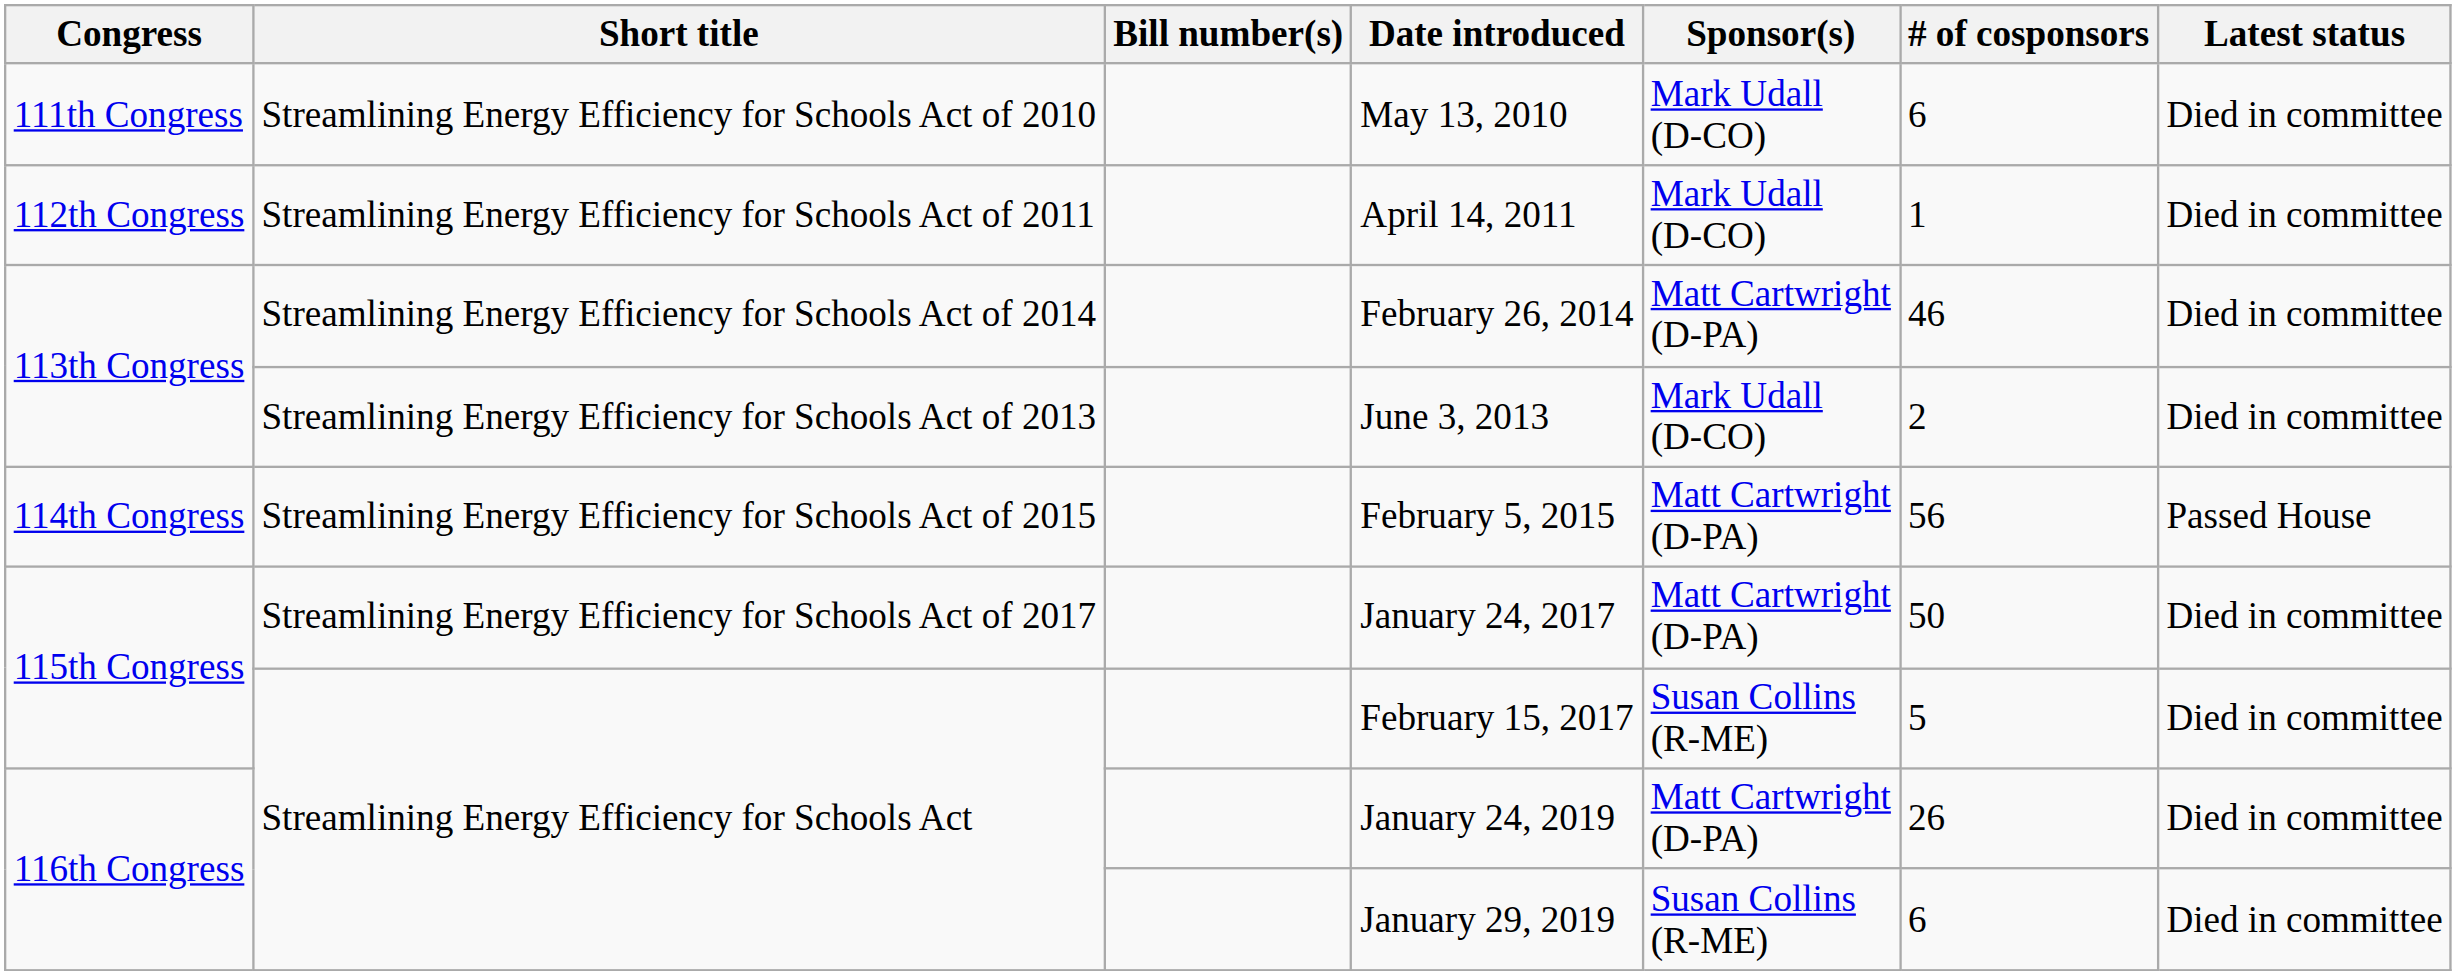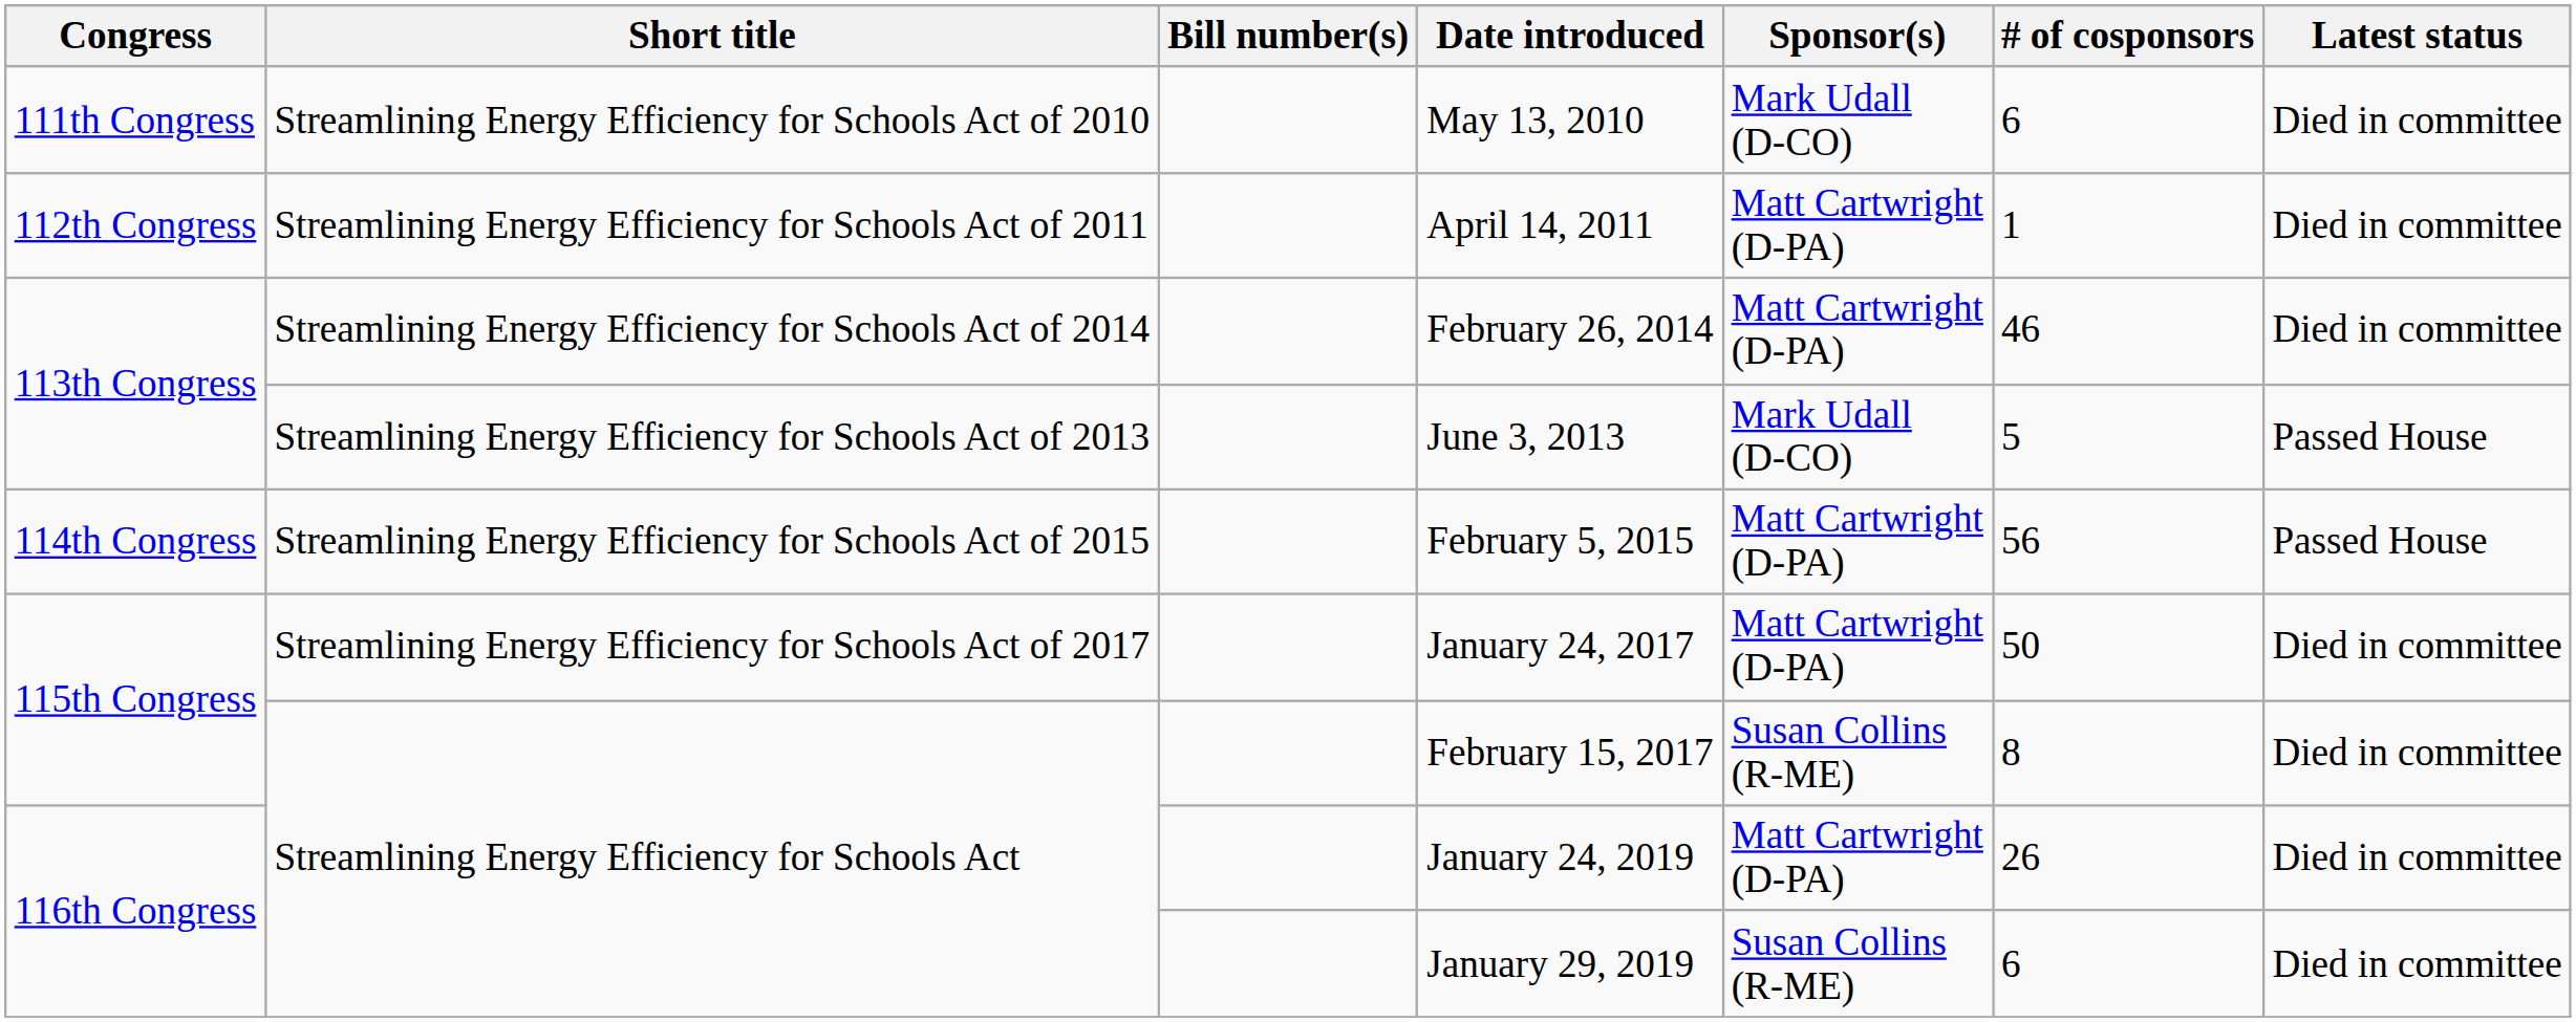 <table class="wikitable">
 <tr>
 <th>Congress</th>
 <th>Short title</th>
 <th>Bill number(s)</th>
 <th>Date introduced</th>
 <th>Sponsor(s)</th>
 <th># of cosponsors</th>
 <th>Latest status</th>
 </tr>
 <tr>
 <td><a href='#'>111th Congress</a></td>
 <td>Streamlining Energy Efficiency for Schools Act of 2010</td>
 <td></td>
 <td>May 13, 2010</td>
 <td><a href='#'>Mark Udall</a><br>(D-CO)</td>
 <td>6</td>
 <td>Died in committee</td>
 </tr>
 <tr>
 <td><a href='#'>112th Congress</a></td>
 <td>Streamlining Energy Efficiency for Schools Act of 2011</td>
 <td></td>
 <td>April 14, 2011</td>
-<td><a href='#'>Mark Udall</a><br>(D-CO)</td>
+<td><a href='#'>Matt Cartwright</a><br>(D-PA)</td>
 <td>1</td>
 <td>Died in committee</td>
 </tr>
 <tr>
 <td rowspan=2><a href='#'>113th Congress</a></td>
 <td>Streamlining Energy Efficiency for Schools Act of 2014</td>
 <td></td>
 <td>February 26, 2014</td>
 <td><a href='#'>Matt Cartwright</a><br>(D-PA)</td>
 <td>46</td>
 <td>Died in committee</td>
 </tr>
 <tr>
 <td>Streamlining Energy Efficiency for Schools Act of 2013</td>
 <td></td>
 <td>June 3, 2013</td>
 <td><a href='#'>Mark Udall</a><br>(D-CO)</td>
-<td>2</td>
-<td>Died in committee</td>
+<td>5</td>
+<td>Passed House</td>
 </tr>
 <tr>
 <td><a href='#'>114th Congress</a></td>
 <td>Streamlining Energy Efficiency for Schools Act of 2015</td>
 <td></td>
 <td>February 5, 2015</td>
 <td><a href='#'>Matt Cartwright</a><br>(D-PA)</td>
 <td>56</td>
 <td>Passed House</td>
 </tr>
 <tr>
 <td rowspan=2><a href='#'>115th Congress</a></td>
 <td>Streamlining Energy Efficiency for Schools Act of 2017</td>
 <td></td>
 <td>January 24, 2017</td>
 <td><a href='#'>Matt Cartwright</a><br>(D-PA)</td>
 <td>50</td>
 <td>Died in committee</td>
 </tr>
 <tr>
 <td rowspan=3>Streamlining Energy Efficiency for Schools Act</td>
 <td></td>
 <td>February 15, 2017</td>
 <td><a href='#'>Susan Collins</a><br>(R-ME)</td>
-<td>5</td>
+<td>8</td>
 <td>Died in committee</td>
 </tr>
 <tr>
 <td rowspan=2><a href='#'>116th Congress</a></td>
 <td></td>
 <td>January 24, 2019</td>
 <td><a href='#'>Matt Cartwright</a><br>(D-PA)</td>
 <td>26</td>
 <td>Died in committee</td>
 </tr>
 <tr>
 <td></td>
 <td>January 29, 2019</td>
 <td><a href='#'>Susan Collins</a><br>(R-ME)</td>
 <td>6</td>
 <td>Died in committee</td>
 </tr>
 </table>
